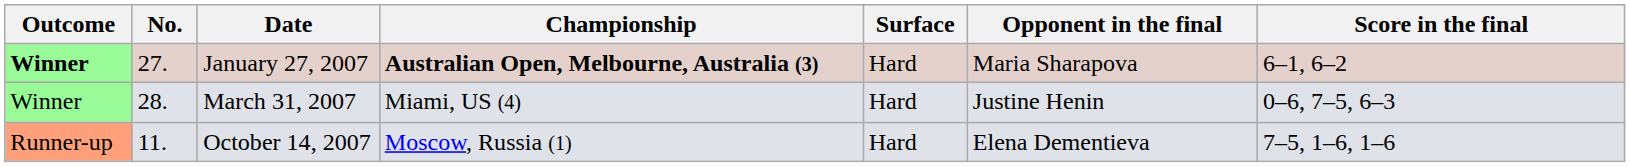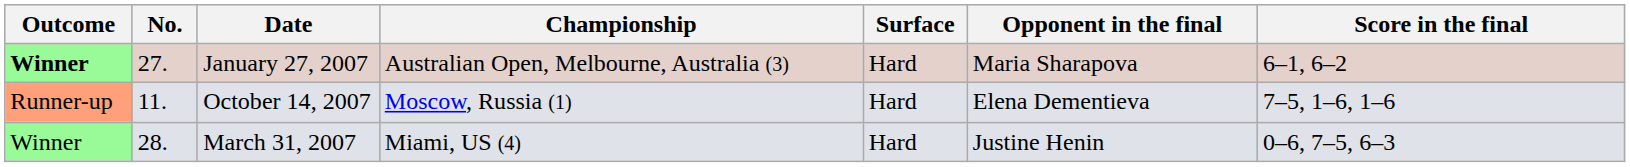 <table class="sortable wikitable" style=font-size:97%>
 <tr>
 <th width=75>Outcome</th>
 <th width=35>No.</th>
 <th width=110>Date</th>
 <th width=305>Championship</th>
 <th width=60>Surface</th>
 <th width=180>Opponent in the final</th>
 <th width=230>Score in the final</th>
 </tr>
 <tr bgcolor=e5d1cb>
 <td bgcolor=98FB98><strong>Winner</strong></td>
 <td>27.</td>
 <td>January 27, 2007</td>
-<td><strong>Australian Open, Melbourne, Australia <small>(3)</small></strong></td>
+<td>Australian Open, Melbourne, Australia <small>(3)</small></td>
 <td>Hard</td>
 <td> Maria Sharapova</td>
 <td>6–1, 6–2</td>
+</tr>
+<tr bgcolor=dfe2e9>
+<td bgcolor=ffa07a>Runner-up</td>
+<td>11.</td>
+<td>October 14, 2007</td>
+<td><a href='#'>Moscow</a>, Russia <small>(1)</small></td>
+<td>Hard</td>
+<td> Elena Dementieva</td>
+<td>7–5, 1–6, 1–6</td>
 </tr>
 <tr bgcolor=dfe2e9>
 <td bgcolor=98FB98>Winner</td>
 <td>28.</td>
 <td>March 31, 2007</td>
 <td>Miami, US <small>(4)</small></td>
 <td>Hard</td>
 <td> Justine Henin</td>
 <td>0–6, 7–5, 6–3</td>
 </tr>
-<tr bgcolor=dfe2e9>
-<td bgcolor=ffa07a>Runner-up</td>
-<td>11.</td>
-<td>October 14, 2007</td>
-<td><a href='#'>Moscow</a>, Russia <small>(1)</small></td>
-<td>Hard</td>
-<td> Elena Dementieva</td>
-<td>7–5, 1–6, 1–6</td>
-</tr>
 </table>
